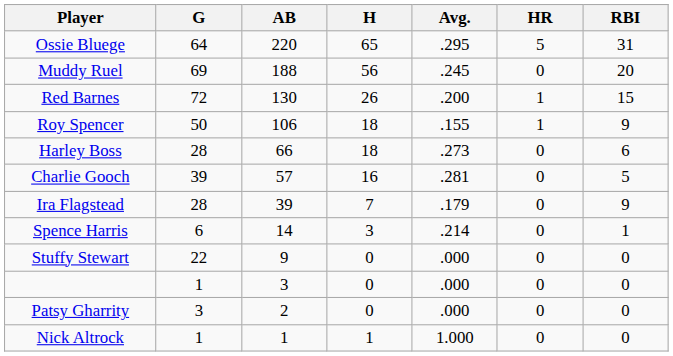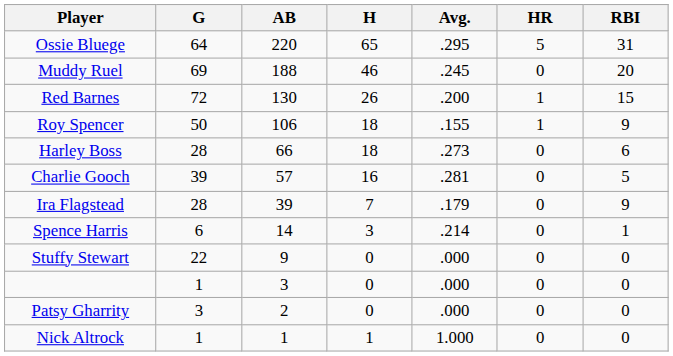 <table class="wikitable sortable">
 <tr>
 <th bgcolor="#DDDDFF" width="16%">Player</th>
 <th bgcolor="#DDDDFF" width="9%">G</th>
 <th bgcolor="#DDDDFF" width="9%">AB</th>
 <th bgcolor="#DDDDFF" width="9%">H</th>
 <th bgcolor="#DDDDFF" width="9%">Avg.</th>
 <th bgcolor="#DDDDFF" width="9%">HR</th>
 <th bgcolor="#DDDDFF" width="9%">RBI</th>
 </tr>
 <tr align="center">
 <td><a href='#'>Ossie Bluege</a></td>
 <td>64</td>
 <td>220</td>
 <td>65</td>
 <td>.295</td>
 <td>5</td>
 <td>31</td>
 </tr>
 <tr align=center>
 <td><a href='#'>Muddy Ruel</a></td>
 <td>69</td>
 <td>188</td>
-<td>56</td>
+<td>46</td>
 <td>.245</td>
 <td>0</td>
 <td>20</td>
 </tr>
 <tr align=center>
 <td><a href='#'>Red Barnes</a></td>
 <td>72</td>
 <td>130</td>
 <td>26</td>
 <td>.200</td>
 <td>1</td>
 <td>15</td>
 </tr>
 <tr align=center>
 <td><a href='#'>Roy Spencer</a></td>
 <td>50</td>
 <td>106</td>
 <td>18</td>
 <td>.155</td>
 <td>1</td>
 <td>9</td>
 </tr>
 <tr align=center>
 <td><a href='#'>Harley Boss</a></td>
 <td>28</td>
 <td>66</td>
 <td>18</td>
 <td>.273</td>
 <td>0</td>
 <td>6</td>
 </tr>
 <tr align=center>
 <td><a href='#'>Charlie Gooch</a></td>
 <td>39</td>
 <td>57</td>
 <td>16</td>
 <td>.281</td>
 <td>0</td>
 <td>5</td>
 </tr>
 <tr align=center>
 <td><a href='#'>Ira Flagstead</a></td>
 <td>28</td>
 <td>39</td>
 <td>7</td>
 <td>.179</td>
 <td>0</td>
 <td>9</td>
 </tr>
 <tr align=center>
 <td><a href='#'>Spence Harris</a></td>
 <td>6</td>
 <td>14</td>
 <td>3</td>
 <td>.214</td>
 <td>0</td>
 <td>1</td>
 </tr>
 <tr align=center>
 <td><a href='#'>Stuffy Stewart</a></td>
 <td>22</td>
 <td>9</td>
 <td>0</td>
 <td>.000</td>
 <td>0</td>
 <td>0</td>
 </tr>
 <tr align=center>
 <td></td>
 <td>1</td>
 <td>3</td>
 <td>0</td>
 <td>.000</td>
 <td>0</td>
 <td>0</td>
 </tr>
 <tr align="center">
 <td><a href='#'>Patsy Gharrity</a></td>
 <td>3</td>
 <td>2</td>
 <td>0</td>
 <td>.000</td>
 <td>0</td>
 <td>0</td>
 </tr>
 <tr align=center>
 <td><a href='#'>Nick Altrock</a></td>
 <td>1</td>
 <td>1</td>
 <td>1</td>
 <td>1.000</td>
 <td>0</td>
 <td>0</td>
 </tr>
 </table>
